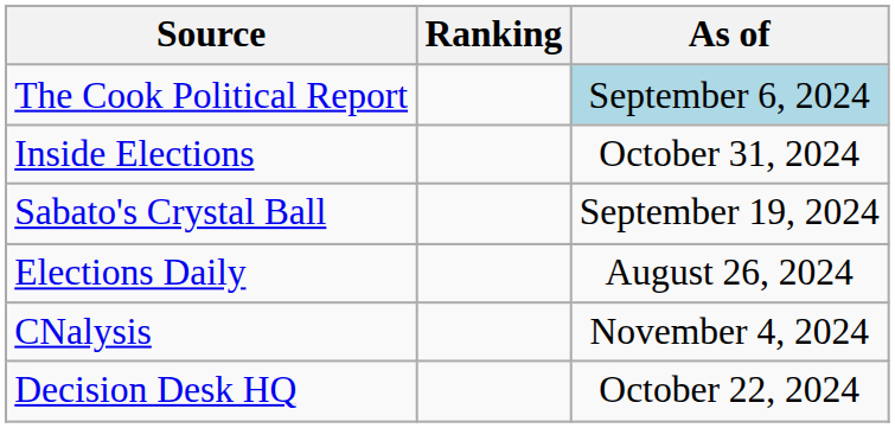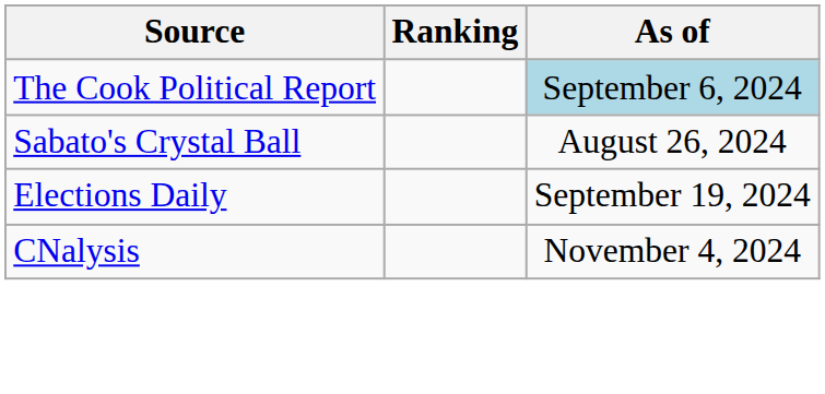 <table class="wikitable" style="text-align:center">
 <tr>
 <th>Source</th>
 <th>Ranking</th>
 <th>As of</th>
 </tr>
 <tr>
 <td align=left><a href='#'>The Cook Political Report</a></td>
 <td></td>
 <td style="background: lightblue;">September 6, 2024</td>
 </tr>
 <tr>
-<td align=left><a href='#'>Inside Elections</a></td>
-<td></td>
-<td>October 31, 2024</td>
-</tr>
-<tr>
 <td align=left><a href='#'>Sabato's Crystal Ball</a></td>
 <td></td>
-<td>September 19, 2024</td>
+<td>August 26, 2024</td>
 </tr>
 <tr>
 <td align=left><a href='#'>Elections Daily</a></td>
 <td></td>
-<td>August 26, 2024</td>
+<td>September 19, 2024</td>
 </tr>
 <tr>
 <td align=left><a href='#'>CNalysis</a></td>
 <td></td>
 <td>November 4, 2024</td>
 </tr>
-<tr>
-<td align=left><a href='#'>Decision Desk HQ</a></td>
-<td></td>
-<td>October 22, 2024</td>
-</tr>
 </table>
